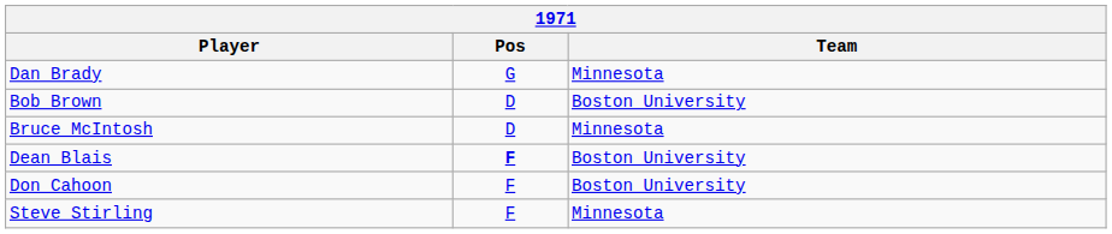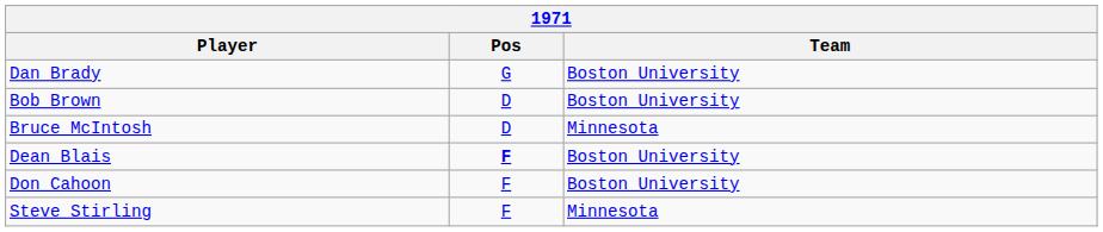 <table class="wikitable" width=95%>
 <tr>
 <th colspan=3><a href='#'>1971</a></th>
 </tr>
 <tr>
 <th>Player</th>
 <th>Pos</th>
 <th>Team</th>
 </tr>
 <tr>
 <td><a href='#'>Dan Brady</a></td>
 <td style="text-align:center;"><a href='#'>G</a></td>
-<td><a href='#'>Minnesota</a></td>
+<td><a href='#'>Boston University</a></td>
 </tr>
 <tr>
 <td><a href='#'>Bob Brown</a></td>
 <td style="text-align:center;"><a href='#'>D</a></td>
 <td><a href='#'>Boston University</a></td>
 </tr>
 <tr>
 <td><a href='#'>Bruce McIntosh</a></td>
 <td style="text-align:center;"><a href='#'>D</a></td>
 <td><a href='#'>Minnesota</a></td>
 </tr>
 <tr>
 <td><a href='#'>Dean Blais</a></td>
 <td style="text-align:center;"><strong><a href='#'>F</a></strong></td>
 <td><a href='#'>Boston University</a></td>
 </tr>
 <tr>
 <td><a href='#'>Don Cahoon</a></td>
 <td style="text-align:center;"><a href='#'>F</a></td>
 <td><a href='#'>Boston University</a></td>
 </tr>
 <tr>
 <td><a href='#'>Steve Stirling</a></td>
 <td style="text-align:center;"><a href='#'>F</a></td>
 <td><a href='#'>Minnesota</a></td>
 </tr>
 </table>
